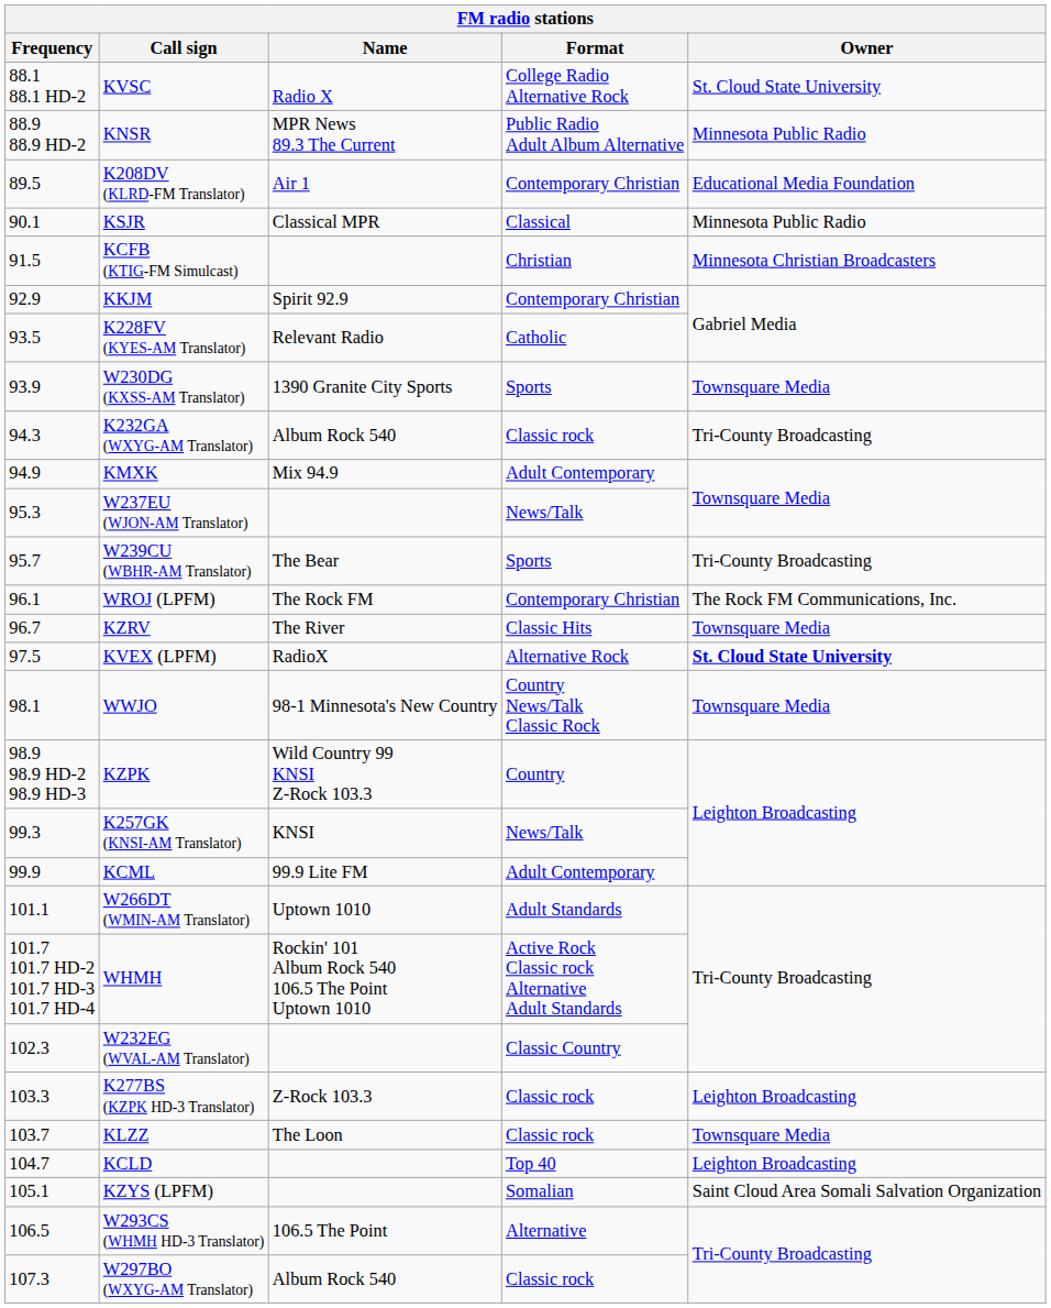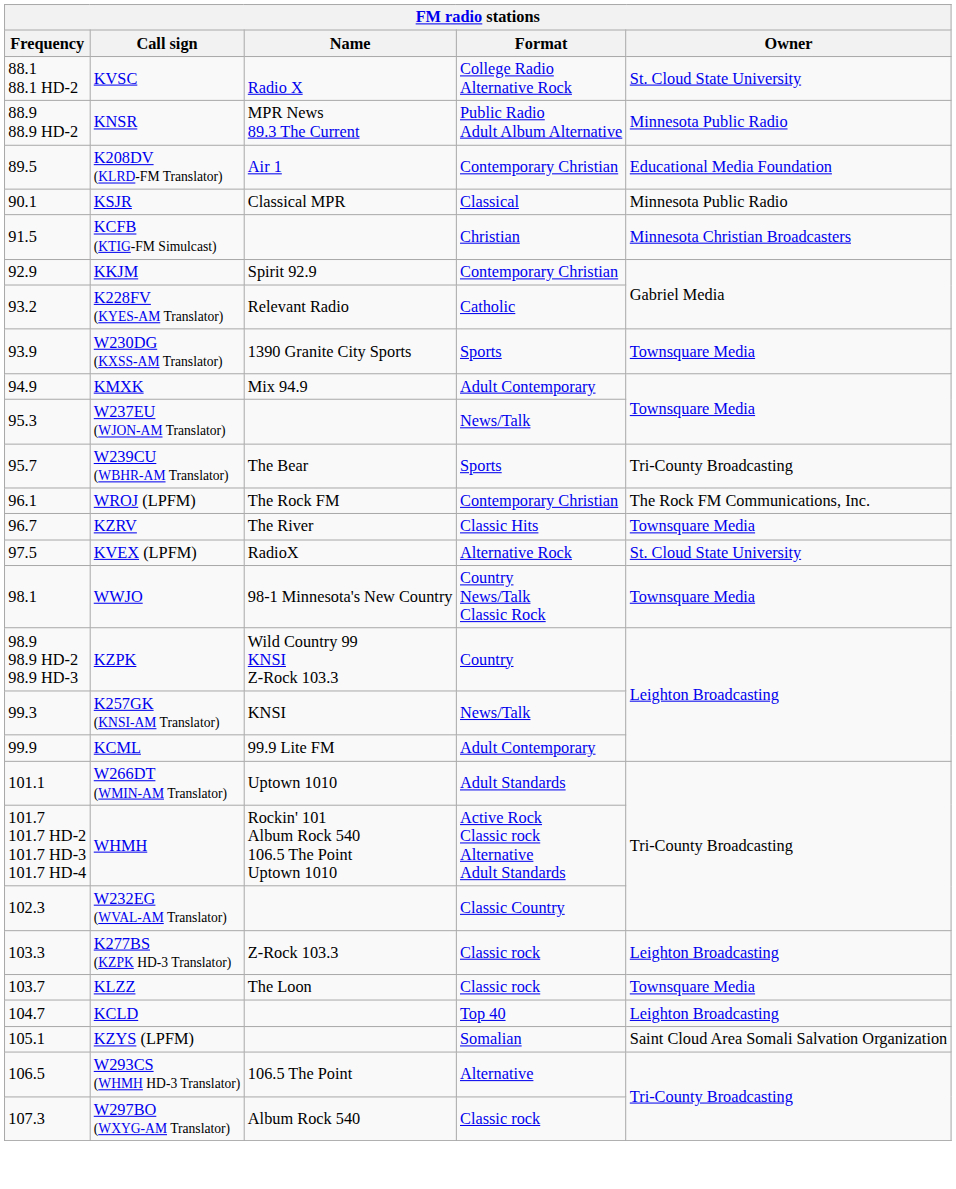 <table class="wikitable">
 <tr>
 <th align="center" colspan="5"><strong><a href='#'>FM radio</a> stations</strong></th>
 </tr>
 <tr>
 <th>Frequency</th>
 <th>Call sign</th>
 <th>Name</th>
 <th>Format</th>
 <th>Owner</th>
 </tr>
 <tr>
 <td>88.1<br>88.1 HD-2</td>
 <td><a href='#'>KVSC</a></td>
 <td><br><a href='#'>Radio X</a></td>
 <td><a href='#'>College Radio</a><br><a href='#'>Alternative Rock</a></td>
 <td><a href='#'>St. Cloud State University</a></td>
 </tr>
 <tr>
 <td>88.9<br>88.9 HD-2</td>
 <td><a href='#'>KNSR</a></td>
 <td>MPR News<br><a href='#'>89.3 The Current</a></td>
 <td><a href='#'>Public Radio</a><br><a href='#'>Adult Album Alternative</a></td>
 <td><a href='#'>Minnesota Public Radio</a></td>
 </tr>
 <tr>
 <td>89.5</td>
 <td><a href='#'>K208DV</a><br><small>(<a href='#'>KLRD</a>-FM Translator)</small></td>
 <td><a href='#'>Air 1</a></td>
 <td><a href='#'>Contemporary Christian</a></td>
 <td><a href='#'>Educational Media Foundation</a></td>
 </tr>
 <tr>
 <td>90.1</td>
 <td><a href='#'>KSJR</a></td>
 <td>Classical MPR</td>
 <td><a href='#'>Classical</a></td>
 <td>Minnesota Public Radio</td>
 </tr>
 <tr>
 <td>91.5</td>
 <td><a href='#'>KCFB</a><br><small>(<a href='#'>KTIG</a>-FM Simulcast)</small></td>
 <td></td>
 <td><a href='#'>Christian</a></td>
 <td><a href='#'>Minnesota Christian Broadcasters</a></td>
 </tr>
 <tr>
 <td>92.9</td>
 <td><a href='#'>KKJM</a></td>
 <td>Spirit 92.9</td>
 <td><a href='#'>Contemporary Christian</a></td>
 <td rowspan=2>Gabriel Media</td>
 </tr>
 <tr>
-<td>93.5</td>
+<td>93.2</td>
 <td><a href='#'>K228FV</a><br><small>(<a href='#'>KYES-AM</a> Translator)</small></td>
 <td>Relevant Radio</td>
 <td><a href='#'>Catholic</a></td>
 </tr>
 <tr>
 <td>93.9</td>
 <td><a href='#'>W230DG</a><br><small>(<a href='#'>KXSS-AM</a> Translator)</small></td>
 <td>1390 Granite City Sports</td>
 <td><a href='#'>Sports</a></td>
 <td><a href='#'>Townsquare Media</a></td>
-</tr>
-<tr>
-<td>94.3</td>
-<td><a href='#'>K232GA</a><br><small>(<a href='#'>WXYG-AM</a> Translator)</small></td>
-<td>Album Rock 540</td>
-<td><a href='#'>Classic rock</a></td>
-<td>Tri-County Broadcasting</td>
 </tr>
 <tr>
 <td>94.9</td>
 <td><a href='#'>KMXK</a></td>
 <td>Mix 94.9</td>
 <td><a href='#'>Adult Contemporary</a></td>
 <td rowspan=2><a href='#'>Townsquare Media</a></td>
 </tr>
 <tr>
 <td>95.3</td>
 <td><a href='#'>W237EU</a><br><small>(<a href='#'>WJON-AM</a> Translator)</small></td>
 <td></td>
 <td><a href='#'>News/Talk</a></td>
 </tr>
 <tr>
 <td>95.7</td>
 <td><a href='#'>W239CU</a><br><small>(<a href='#'>WBHR-AM</a> Translator)</small></td>
 <td>The Bear</td>
 <td><a href='#'>Sports</a></td>
 <td>Tri-County Broadcasting</td>
 </tr>
 <tr>
 <td>96.1</td>
 <td><a href='#'>WROJ</a> (LPFM)</td>
 <td>The Rock FM</td>
 <td><a href='#'>Contemporary Christian</a></td>
 <td>The Rock FM Communications, Inc.</td>
 </tr>
 <tr>
 <td>96.7</td>
 <td><a href='#'>KZRV</a></td>
 <td>The River</td>
 <td><a href='#'>Classic Hits</a></td>
 <td><a href='#'>Townsquare Media</a></td>
 </tr>
 <tr>
 <td>97.5</td>
 <td><a href='#'>KVEX</a> (LPFM)</td>
 <td>RadioX</td>
 <td><a href='#'>Alternative Rock</a></td>
-<td><strong><a href='#'>St. Cloud State University</a></strong></td>
+<td><a href='#'>St. Cloud State University</a></td>
 </tr>
 <tr>
 <td>98.1</td>
 <td><a href='#'>WWJO</a></td>
 <td>98-1 Minnesota's New Country</td>
 <td><a href='#'>Country</a><br><a href='#'>News/Talk</a><br><a href='#'>Classic Rock</a></td>
 <td><a href='#'>Townsquare Media</a></td>
 </tr>
 <tr>
 <td>98.9<br>98.9 HD-2<br>98.9 HD-3</td>
 <td><a href='#'>KZPK</a></td>
 <td>Wild Country 99<br><a href='#'>KNSI</a><br>Z-Rock 103.3</td>
 <td><a href='#'>Country</a></td>
 <td rowspan=3><a href='#'>Leighton Broadcasting</a></td>
 </tr>
 <tr>
 <td>99.3</td>
 <td><a href='#'>K257GK</a><br><small>(<a href='#'>KNSI-AM</a> Translator)</small></td>
 <td>KNSI</td>
 <td><a href='#'>News/Talk</a></td>
 </tr>
 <tr>
 <td>99.9</td>
 <td><a href='#'>KCML</a></td>
 <td>99.9 Lite FM</td>
 <td><a href='#'>Adult Contemporary</a></td>
 </tr>
 <tr>
 <td>101.1</td>
 <td><a href='#'>W266DT</a><br><small>(<a href='#'>WMIN-AM</a> Translator)</small></td>
 <td>Uptown 1010</td>
 <td><a href='#'>Adult Standards</a></td>
 <td rowspan=3>Tri-County Broadcasting</td>
 </tr>
 <tr>
 <td>101.7<br>101.7 HD-2 <br>101.7 HD-3<br>101.7 HD-4</td>
 <td><a href='#'>WHMH</a></td>
 <td>Rockin' 101<br>Album Rock 540<br>106.5 The Point<br>Uptown 1010</td>
 <td><a href='#'>Active Rock</a><br><a href='#'>Classic rock</a><br><a href='#'>Alternative</a><br><a href='#'>Adult Standards</a></td>
 </tr>
 <tr>
 <td>102.3</td>
 <td><a href='#'>W232EG</a><br><small>(<a href='#'>WVAL-AM</a> Translator)</small></td>
 <td></td>
 <td><a href='#'>Classic Country</a></td>
 </tr>
 <tr>
 <td>103.3</td>
 <td><a href='#'>K277BS</a><br><small>(<a href='#'>KZPK</a> HD-3 Translator)</small></td>
 <td>Z-Rock 103.3</td>
 <td><a href='#'>Classic rock</a></td>
 <td><a href='#'>Leighton Broadcasting</a></td>
 </tr>
 <tr>
 <td>103.7</td>
 <td><a href='#'>KLZZ</a></td>
 <td>The Loon</td>
 <td><a href='#'>Classic rock</a></td>
 <td><a href='#'>Townsquare Media</a></td>
 </tr>
 <tr>
 <td>104.7</td>
 <td><a href='#'>KCLD</a></td>
 <td></td>
 <td><a href='#'>Top 40</a></td>
 <td><a href='#'>Leighton Broadcasting</a></td>
 </tr>
 <tr>
 <td>105.1</td>
 <td><a href='#'>KZYS</a> (LPFM)</td>
 <td></td>
 <td><a href='#'>Somalian</a></td>
 <td>Saint Cloud Area Somali Salvation Organization</td>
 </tr>
 <tr>
 <td>106.5</td>
 <td><a href='#'>W293CS</a><br><small>(<a href='#'>WHMH</a> HD-3 Translator)</small></td>
 <td>106.5 The Point</td>
 <td><a href='#'>Alternative</a></td>
 <td rowspan=2><a href='#'>Tri-County Broadcasting</a></td>
 </tr>
 <tr>
 <td>107.3</td>
 <td><a href='#'>W297BO</a><br><small>(<a href='#'>WXYG-AM</a> Translator)</small></td>
 <td>Album Rock 540</td>
 <td><a href='#'>Classic rock</a></td>
 </tr>
 <tr>
 </tr>
 </table>
